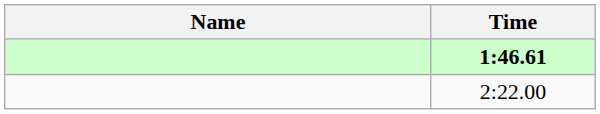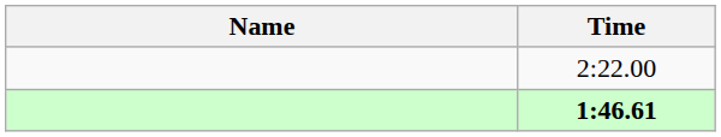 <table class="wikitable" style="text-align:center;">
 <tr>
 <th style="width:19em">Name</th>
 <th style="width:7em">Time</th>
 </tr>
+<tr>
+<td align=left></td>
+<td>2:22.00</td>
+</tr>
 <tr bgcolor=ccffcc>
 <td align=left><strong></strong></td>
 <td><strong>1:46.61</strong></td>
 </tr>
-<tr>
-<td align=left></td>
-<td>2:22.00</td>
-</tr>
 </table>
